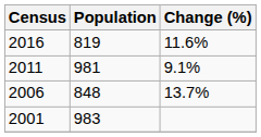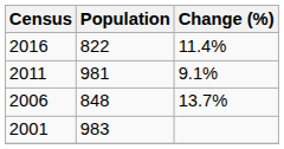 <table class="wikitable">
 <tr>
 <th>Census</th>
 <th>Population</th>
 <th>Change (%)</th>
 </tr>
 <tr>
 <td>2016</td>
-<td>819</td>
-<td> 11.6%</td>
+<td>822</td>
+<td> 11.4%</td>
 </tr>
 <tr>
 <td>2011</td>
 <td>981</td>
 <td> 9.1%</td>
 </tr>
 <tr>
 <td>2006</td>
 <td>848</td>
 <td> 13.7%</td>
 </tr>
 <tr>
 <td>2001</td>
 <td>983</td>
 <td></td>
 </tr>
 <tr>
 </tr>
 </table>
